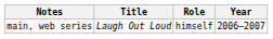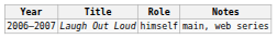 <table class="wikitable sortable">
 <tr>
-<th>Notes</th>
+<th>Year</th>
 <th>Title</th>
 <th>Role</th>
-<th>Year</th>
+<th>Notes</th>
 </tr>
 <tr>
-<td>main, web series</td>
+<td>2006–2007</td>
 <td><em>Laugh Out Loud</em></td>
 <td>himself</td>
-<td>2006–2007</td>
+<td>main, web series</td>
 </tr>
 </table>
